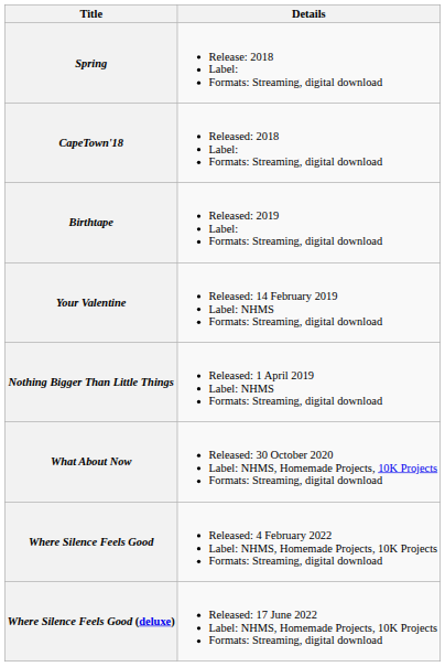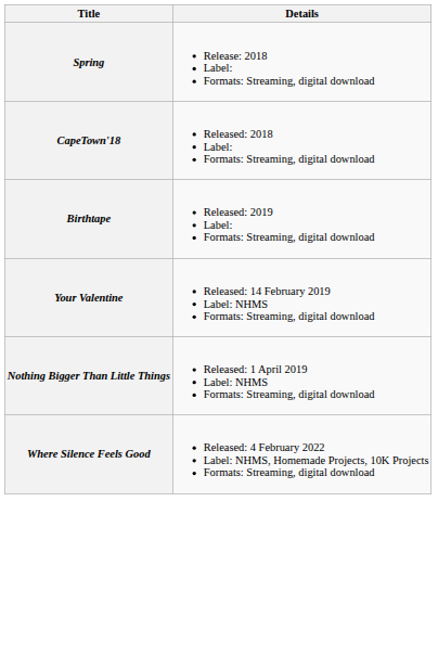 <table class="wikitable plainrowheaders">
 <tr>
 <th scope="col">Title</th>
 <th scope="col">Details</th>
 </tr>
 <tr>
 <th scope="row"><em>Spring</em></th>
 <td><br><ul><li>Release: 2018</li><li>Label:</li><li>Formats: Streaming, digital download</li></ul></td>
 </tr>
 <tr>
 <th scope="row"><em>CapeTown'18</em></th>
 <td><br><ul><li>Released: 2018</li><li>Label:</li><li>Formats: Streaming, digital download</li></ul></td>
 </tr>
 <tr>
 <th scope="row"><em>Birthtape</em></th>
 <td><br><ul><li>Released: 2019</li><li>Label:</li><li>Formats: Streaming, digital download</li></ul></td>
 </tr>
 <tr>
 <th scope="row"><em>Your Valentine</em></th>
 <td><br><ul><li>Released: 14 February 2019</li><li>Label: NHMS</li><li>Formats: Streaming, digital download</li></ul></td>
 </tr>
 <tr>
 <th scope="row"><em>Nothing Bigger Than Little Things</em></th>
 <td><br><ul><li>Released: 1 April 2019</li><li>Label: NHMS</li><li>Formats: Streaming, digital download</li></ul></td>
 </tr>
 <tr>
-<th scope="row"><em>What About Now</em></th>
-<td><br><ul><li>Released: 30 October 2020</li><li>Label: NHMS, Homemade Projects, <a href='#'>10K Projects</a></li><li>Formats: Streaming, digital download</li></ul></td>
-</tr>
-<tr>
 <th scope="row"><em>Where Silence Feels Good</em></th>
 <td><br><ul><li>Released: 4 February 2022</li><li>Label: NHMS, Homemade Projects, 10K Projects</li><li>Formats: Streaming, digital download</li></ul></td>
 </tr>
-<tr>
-<th scope="row"><em>Where Silence Feels Good</em> (<a href='#'>deluxe</a>)</th>
-<td><br><ul><li>Released: 17 June 2022</li><li>Label: NHMS, Homemade Projects, 10K Projects</li><li>Formats: Streaming, digital download</li></ul></td>
-</tr>
 </table>
